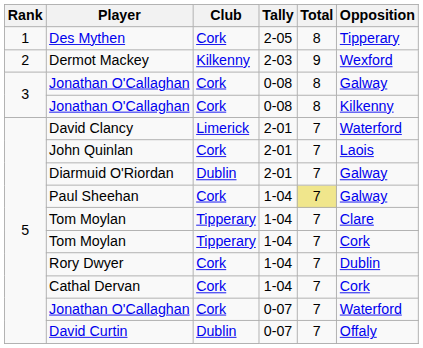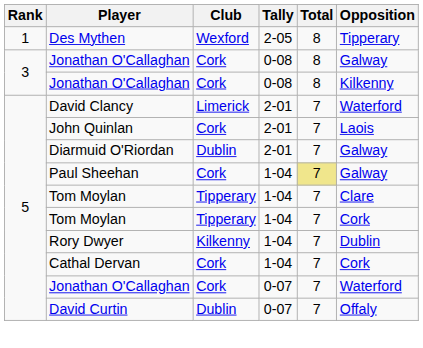 <table class="wikitable">
 <tr>
 <th>Rank</th>
 <th>Player</th>
 <th>Club</th>
 <th>Tally</th>
 <th>Total</th>
 <th>Opposition</th>
 </tr>
 <tr>
 <td rowspan="1" style="text-align:center;">1</td>
 <td><a href='#'>Des Mythen</a></td>
-<td><a href='#'>Cork</a></td>
+<td><a href='#'>Wexford</a></td>
 <td align=center>2-05</td>
 <td align=center>8</td>
 <td><a href='#'>Tipperary</a></td>
-</tr>
-<tr>
-<td rowspan="1" style="text-align:center;">2</td>
-<td>Dermot Mackey</td>
-<td><a href='#'>Kilkenny</a></td>
-<td align=center>2-03</td>
-<td align=center>9</td>
-<td><a href='#'>Wexford</a></td>
 </tr>
 <tr>
 <td rowspan="2" style="text-align:center;">3</td>
 <td><a href='#'>Jonathan O'Callaghan</a></td>
 <td><a href='#'>Cork</a></td>
 <td align=center>0-08</td>
 <td align=center>8</td>
 <td><a href='#'>Galway</a></td>
 </tr>
 <tr>
 <td><a href='#'>Jonathan O'Callaghan</a></td>
 <td><a href='#'>Cork</a></td>
 <td align=center>0-08</td>
 <td align=center>8</td>
 <td><a href='#'>Kilkenny</a></td>
 </tr>
 <tr>
 <td rowspan="10" style="text-align:center;">5</td>
 <td>David Clancy</td>
 <td><a href='#'>Limerick</a></td>
 <td align=center>2-01</td>
 <td align=center>7</td>
 <td><a href='#'>Waterford</a></td>
 </tr>
 <tr>
 <td>John Quinlan</td>
 <td><a href='#'>Cork</a></td>
 <td align=center>2-01</td>
 <td align=center>7</td>
 <td><a href='#'>Laois</a></td>
 </tr>
 <tr>
 <td>Diarmuid O'Riordan</td>
 <td><a href='#'>Dublin</a></td>
 <td align=center>2-01</td>
 <td align=center>7</td>
 <td><a href='#'>Galway</a></td>
 </tr>
 <tr>
 <td>Paul Sheehan</td>
 <td><a href='#'>Cork</a></td>
 <td align=center>1-04</td>
 <td align=center style="background: khaki;">7</td>
 <td><a href='#'>Galway</a></td>
 </tr>
 <tr>
 <td>Tom Moylan</td>
 <td><a href='#'>Tipperary</a></td>
 <td align=center>1-04</td>
 <td align=center>7</td>
 <td><a href='#'>Clare</a></td>
 </tr>
 <tr>
 <td>Tom Moylan</td>
 <td><a href='#'>Tipperary</a></td>
 <td align=center>1-04</td>
 <td align=center>7</td>
 <td><a href='#'>Cork</a></td>
 </tr>
 <tr>
 <td>Rory Dwyer</td>
-<td><a href='#'>Cork</a></td>
+<td><a href='#'>Kilkenny</a></td>
 <td align=center>1-04</td>
 <td align=center>7</td>
 <td><a href='#'>Dublin</a></td>
 </tr>
 <tr>
 <td>Cathal Dervan</td>
 <td><a href='#'>Cork</a></td>
 <td align=center>1-04</td>
 <td align=center>7</td>
 <td><a href='#'>Cork</a></td>
 </tr>
 <tr>
 <td><a href='#'>Jonathan O'Callaghan</a></td>
 <td><a href='#'>Cork</a></td>
 <td align=center>0-07</td>
 <td align=center>7</td>
 <td><a href='#'>Waterford</a></td>
 </tr>
 <tr>
 <td><a href='#'>David Curtin</a></td>
 <td><a href='#'>Dublin</a></td>
 <td align=center>0-07</td>
 <td align=center>7</td>
 <td><a href='#'>Offaly</a></td>
 </tr>
 </table>
